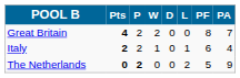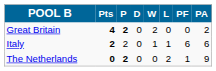 <table align=center cellpadding="3" cellspacing="0" style="background: #f9f9f9; border: 1px #aaa solid; border-collapse: collapse; font-size: 95%;" width=330>
 <tr style="background:#006699; color:white;">
 <th width=34% style=font-size:120%><strong>POOL B</strong></th>
 <th width=5%>Pts</th>
 <th width=5%>P</th>
+<th width=5%>D</th>
 <th width=5%>W</th>
-<th width=5%>D</th>
 <th width=5%>L</th>
 <th width=5%>PF</th>
 <th width=5%>PA</th>
 </tr>
 <tr align=right>
 <td align=left> <a href='#'>Great Britain</a></td>
 <td><strong>4</strong></td>
-<td>2</td>
+<td><strong>2</strong></td>
+<td>0</td>
 <td>2</td>
 <td>0</td>
 <td>0</td>
-<td>8</td>
-<td>7</td>
+<td>2</td>
 </tr>
 <tr align=right>
 <td align=left> <a href='#'>Italy</a></td>
 <td><strong>2</strong></td>
 <td>2</td>
-<td>1</td>
 <td>0</td>
 <td>1</td>
+<td>1</td>
 <td>6</td>
-<td>4</td>
+<td>6</td>
 </tr>
 <tr align=right>
 <td align=left> <a href='#'>The Netherlands</a></td>
 <td><strong>0</strong></td>
 <td><strong>2</strong></td>
 <td>0</td>
 <td>0</td>
 <td>2</td>
-<td>5</td>
+<td>1</td>
 <td>9</td>
 </tr>
 </table>
